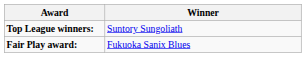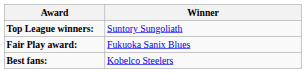 <table class="wikitable" style="font-size:95%; text-align:left;">
 <tr>
 <th style="width:150px;">Award</th>
 <th style="width:300px;">Winner</th>
 </tr>
 <tr>
 <td><strong>Top League winners:</strong></td>
 <td><a href='#'>Suntory Sungoliath</a></td>
 </tr>
 <tr>
 <td><strong>Fair Play award:</strong></td>
 <td><a href='#'>Fukuoka Sanix Blues</a></td>
 </tr>
+<tr>
+<td><strong>Best fans:</strong></td>
+<td><a href='#'>Kobelco Steelers</a></td>
+</tr>
 </table>
